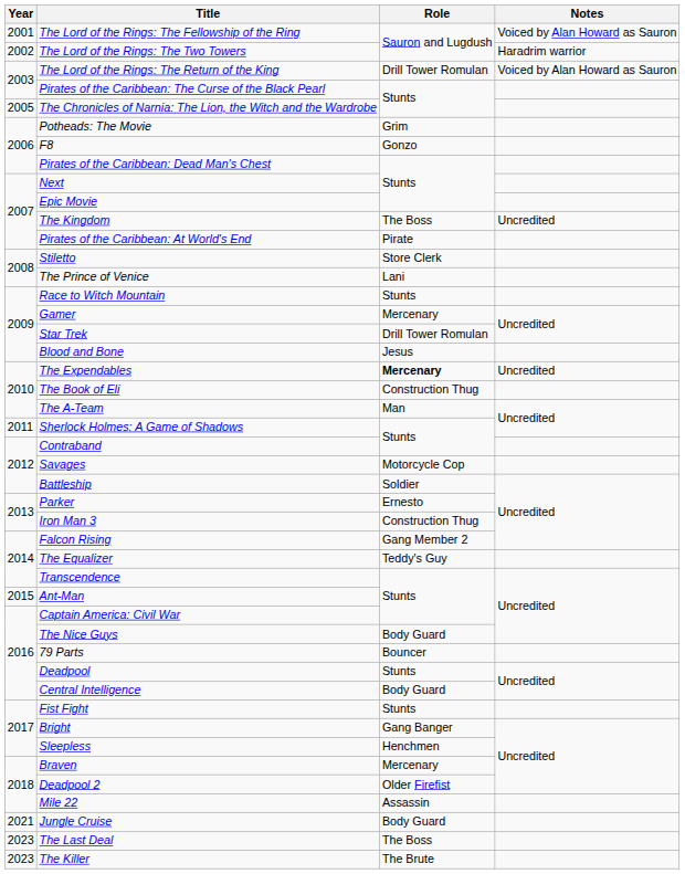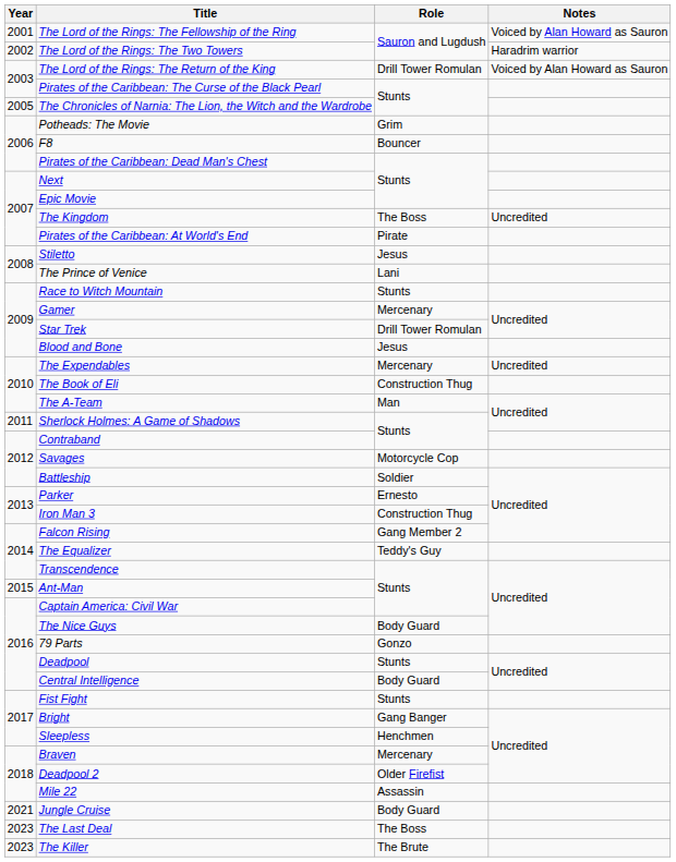 <table class="wikitable">
 <tr>
 <th>Year</th>
 <th>Title</th>
 <th>Role</th>
 <th>Notes</th>
 </tr>
 <tr>
 <td>2001</td>
 <td><em><a href='#'>The Lord of the Rings: The Fellowship of the Ring</a></em></td>
 <td rowspan=2><a href='#'>Sauron</a> and Lugdush</td>
 <td>Voiced by <a href='#'>Alan Howard</a> as Sauron</td>
 </tr>
 <tr>
 <td>2002</td>
 <td><em><a href='#'>The Lord of the Rings: The Two Towers</a></em></td>
 <td>Haradrim warrior</td>
 </tr>
 <tr>
 <td rowspan="2">2003</td>
 <td><em><a href='#'>The Lord of the Rings: The Return of the King</a></em></td>
 <td>Drill Tower Romulan</td>
 <td>Voiced by Alan Howard as Sauron</td>
 </tr>
 <tr>
 <td><em><a href='#'>Pirates of the Caribbean: The Curse of the Black Pearl</a></em></td>
 <td rowspan=2>Stunts</td>
 <td></td>
 </tr>
 <tr>
 <td>2005</td>
 <td><em><a href='#'>The Chronicles of Narnia: The Lion, the Witch and the Wardrobe</a></em></td>
 <td></td>
 </tr>
 <tr>
 <td rowspan="3">2006</td>
 <td><em>Potheads: The Movie</em></td>
 <td>Grim</td>
 <td></td>
 </tr>
 <tr>
 <td><em>F8</em></td>
-<td>Gonzo</td>
+<td>Bouncer</td>
 <td></td>
 </tr>
 <tr>
 <td><em><a href='#'>Pirates of the Caribbean: Dead Man's Chest</a></em></td>
 <td rowspan=3>Stunts</td>
 <td></td>
 </tr>
 <tr>
 <td rowspan="4">2007</td>
 <td><em><a href='#'>Next</a></em></td>
 <td></td>
 </tr>
 <tr>
 <td><em><a href='#'>Epic Movie</a></em></td>
 <td></td>
 </tr>
 <tr>
 <td><em><a href='#'>The Kingdom</a></em></td>
 <td>The Boss</td>
 <td>Uncredited</td>
 </tr>
 <tr>
 <td><em><a href='#'>Pirates of the Caribbean: At World's End</a></em></td>
 <td>Pirate</td>
 <td></td>
 </tr>
 <tr>
 <td rowspan="2">2008</td>
 <td><em><a href='#'>Stiletto</a></em></td>
-<td>Store Clerk</td>
+<td>Jesus</td>
 <td></td>
 </tr>
 <tr>
 <td><em>The Prince of Venice</em></td>
 <td>Lani</td>
 <td></td>
 </tr>
 <tr>
 <td rowspan="4">2009</td>
 <td><em><a href='#'>Race to Witch Mountain</a></em></td>
 <td>Stunts</td>
 <td></td>
 </tr>
 <tr>
 <td><em><a href='#'>Gamer</a></em></td>
 <td>Mercenary</td>
 <td rowspan=2>Uncredited</td>
 </tr>
 <tr>
 <td><em><a href='#'>Star Trek</a></em></td>
 <td>Drill Tower Romulan</td>
 </tr>
 <tr>
 <td><em><a href='#'>Blood and Bone</a></em></td>
 <td>Jesus</td>
 <td></td>
 </tr>
 <tr>
 <td rowspan="3">2010</td>
 <td><em><a href='#'>The Expendables</a></em></td>
-<td><strong>Mercenary</strong></td>
+<td>Mercenary</td>
 <td>Uncredited</td>
 </tr>
 <tr>
 <td><em><a href='#'>The Book of Eli</a></em></td>
 <td>Construction Thug</td>
 <td></td>
 </tr>
 <tr>
 <td><em><a href='#'>The A-Team</a></em></td>
 <td>Man</td>
 <td rowspan=2>Uncredited</td>
 </tr>
 <tr>
 <td>2011</td>
 <td><em><a href='#'>Sherlock Holmes: A Game of Shadows</a></em></td>
 <td rowspan=2>Stunts</td>
 </tr>
 <tr>
 <td rowspan="3">2012</td>
 <td><em><a href='#'>Contraband</a></em></td>
 <td></td>
 </tr>
 <tr>
 <td><em><a href='#'>Savages</a></em></td>
 <td>Motorcycle Cop</td>
 <td></td>
 </tr>
 <tr>
 <td><em><a href='#'>Battleship</a></em></td>
 <td>Soldier</td>
 <td rowspan=4>Uncredited</td>
 </tr>
 <tr>
 <td rowspan="2">2013</td>
 <td><em><a href='#'>Parker</a></em></td>
 <td>Ernesto</td>
 </tr>
 <tr>
 <td><em><a href='#'>Iron Man 3</a></em></td>
 <td>Construction Thug</td>
 </tr>
 <tr>
 <td rowspan="3">2014</td>
 <td><em><a href='#'>Falcon Rising</a></em></td>
 <td>Gang Member 2</td>
 </tr>
 <tr>
 <td><em><a href='#'>The Equalizer</a></em></td>
 <td>Teddy's Guy</td>
 <td></td>
 </tr>
 <tr>
 <td><em><a href='#'>Transcendence</a></em></td>
 <td rowspan=3>Stunts</td>
 <td rowspan=4>Uncredited</td>
 </tr>
 <tr>
 <td>2015</td>
 <td><em><a href='#'>Ant-Man</a></em></td>
 </tr>
 <tr>
 <td rowspan="5">2016</td>
 <td><em><a href='#'>Captain America: Civil War</a></em></td>
 </tr>
 <tr>
 <td><em><a href='#'>The Nice Guys</a></em></td>
 <td>Body Guard</td>
 </tr>
 <tr>
 <td><em>79 Parts</em></td>
-<td>Bouncer</td>
+<td>Gonzo</td>
 <td></td>
 </tr>
 <tr>
 <td><em><a href='#'>Deadpool</a></em></td>
 <td>Stunts</td>
 <td rowspan=2>Uncredited</td>
 </tr>
 <tr>
 <td><em><a href='#'>Central Intelligence</a></em></td>
 <td>Body Guard</td>
 </tr>
 <tr>
 <td rowspan="3">2017</td>
 <td><em><a href='#'>Fist Fight</a></em></td>
 <td>Stunts</td>
 <td></td>
 </tr>
 <tr>
 <td><em><a href='#'>Bright</a></em></td>
 <td>Gang Banger</td>
 <td rowspan=4>Uncredited</td>
 </tr>
 <tr>
 <td><a href='#'><em>Sleepless</em></a></td>
 <td>Henchmen</td>
 </tr>
 <tr>
 <td rowspan="3">2018</td>
 <td><em><a href='#'>Braven</a></em></td>
 <td>Mercenary</td>
 </tr>
 <tr>
 <td><em><a href='#'>Deadpool 2</a></em></td>
 <td>Older <a href='#'>Firefist</a></td>
 </tr>
 <tr>
 <td><em><a href='#'>Mile 22</a></em></td>
 <td>Assassin</td>
 <td></td>
 </tr>
 <tr>
 <td>2021</td>
 <td><em><a href='#'>Jungle Cruise</a></em></td>
 <td>Body Guard</td>
 <td></td>
 </tr>
 <tr>
 <td>2023</td>
 <td><em><a href='#'>The Last Deal</a></em></td>
 <td>The Boss</td>
 <td></td>
 </tr>
 <tr>
 <td>2023</td>
 <td><em><a href='#'>The Killer</a></em></td>
 <td>The Brute</td>
 <td></td>
 </tr>
 </table>
